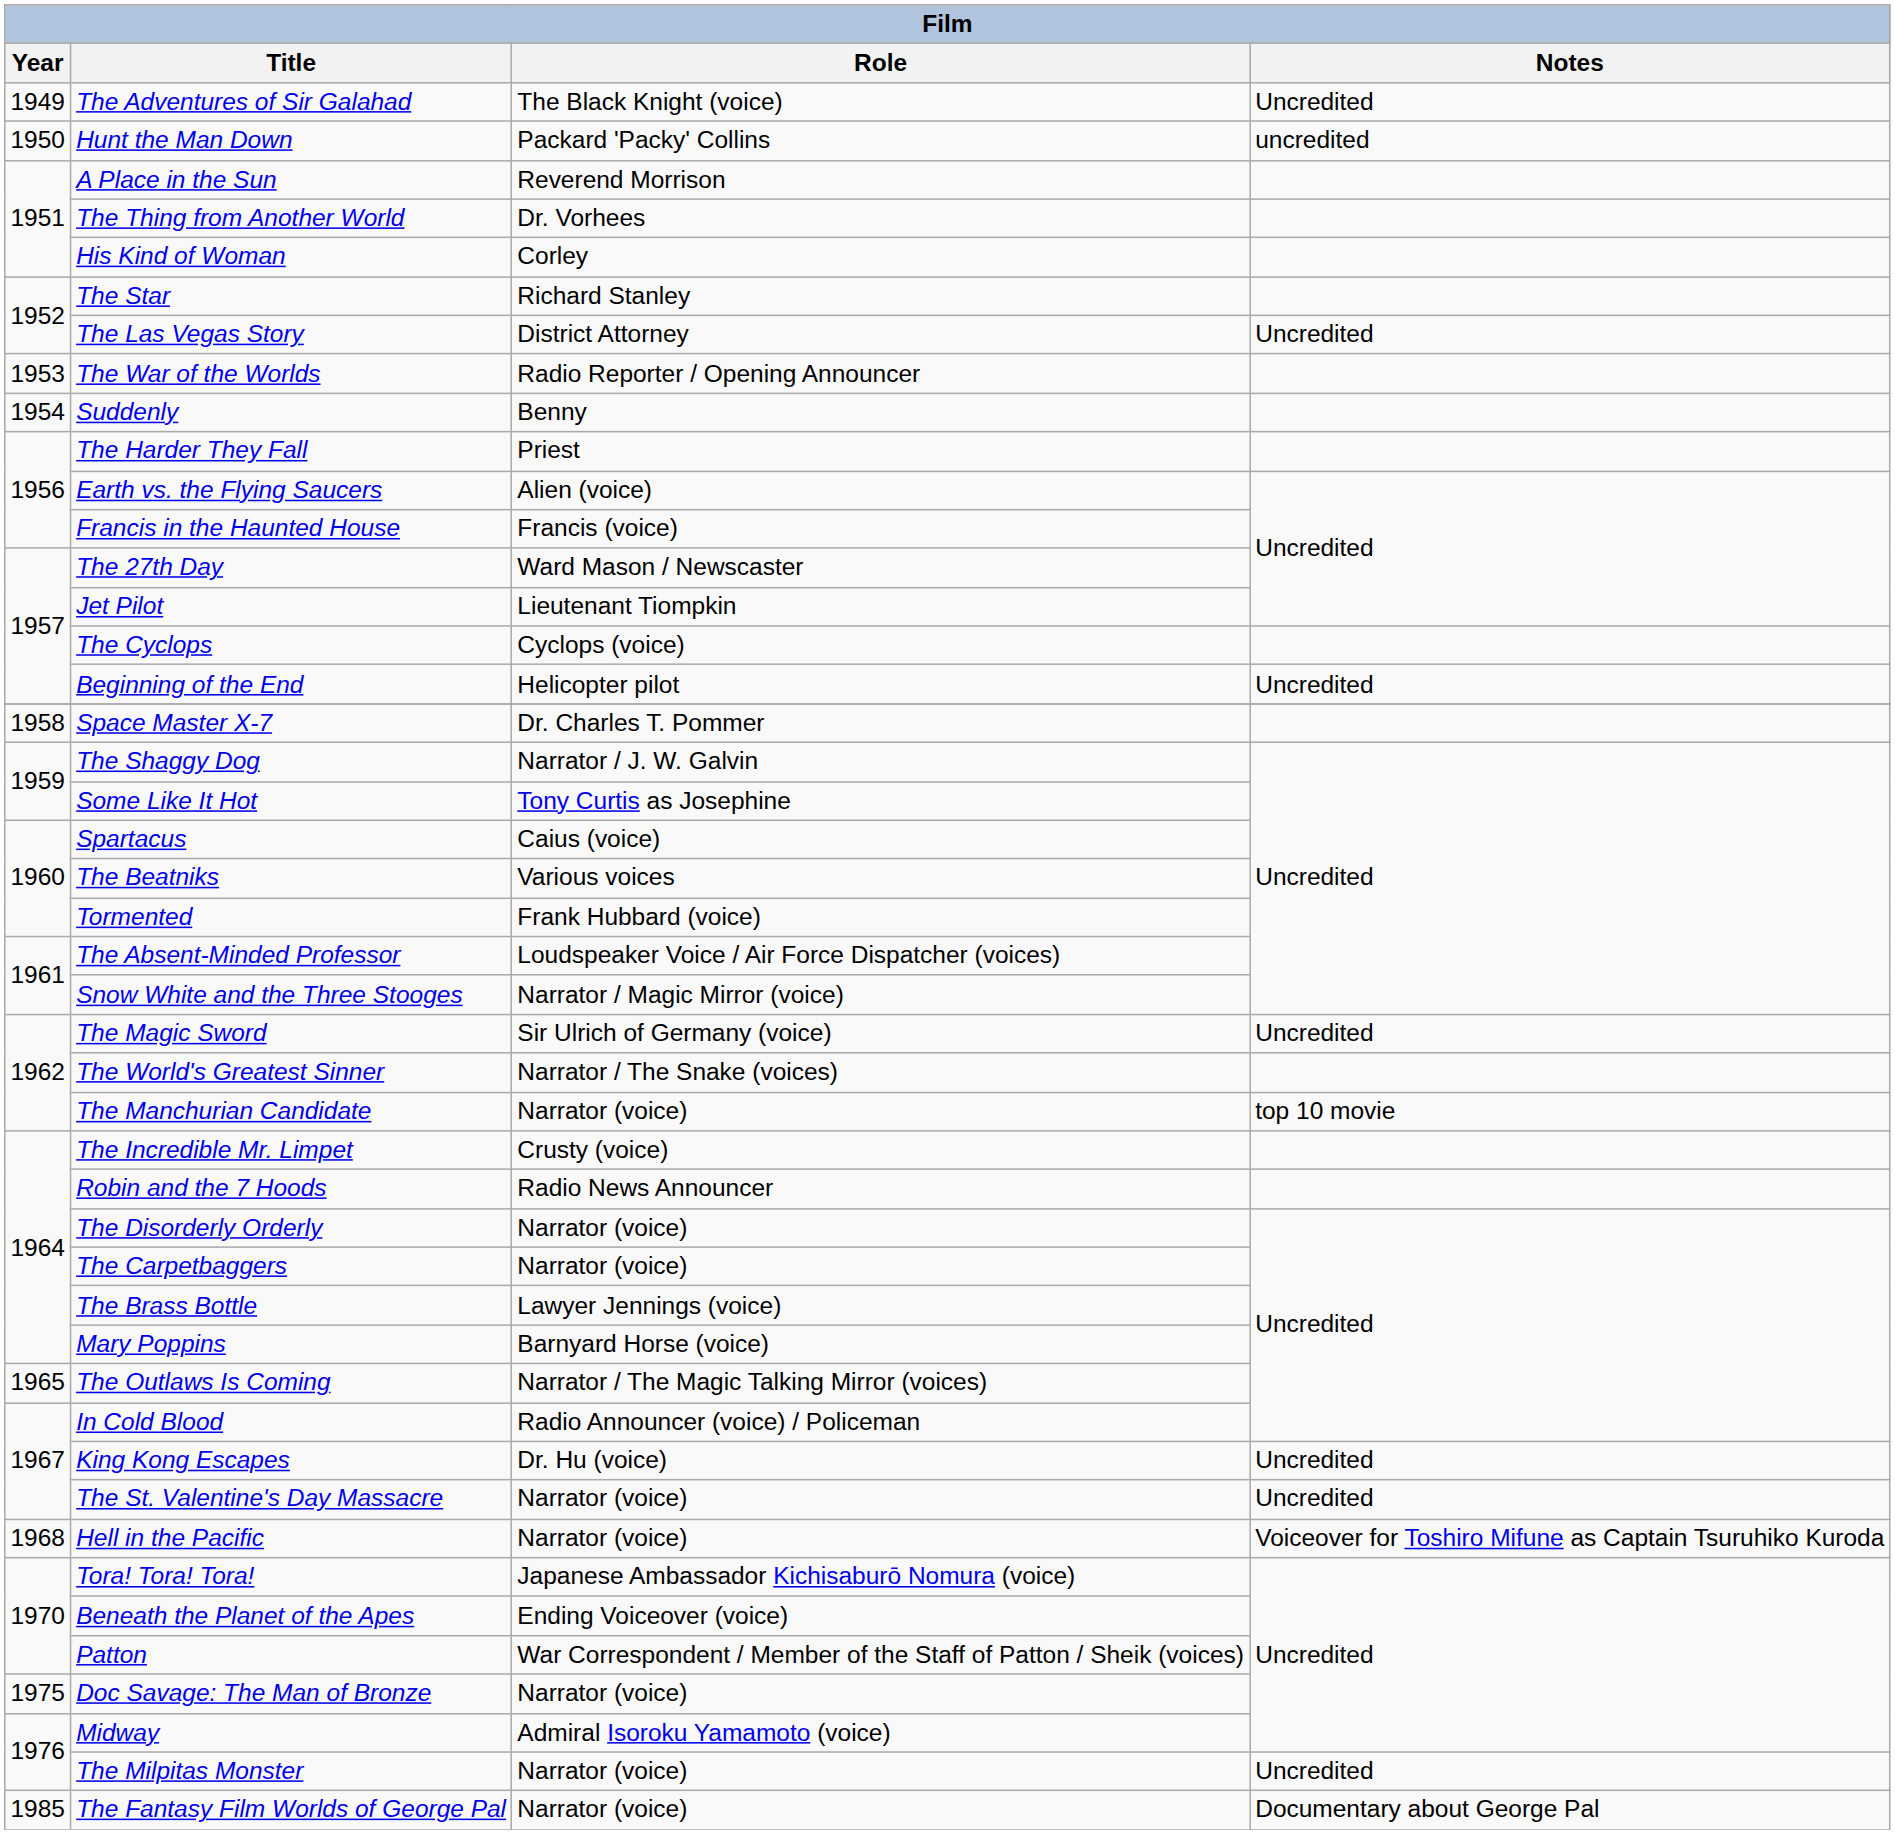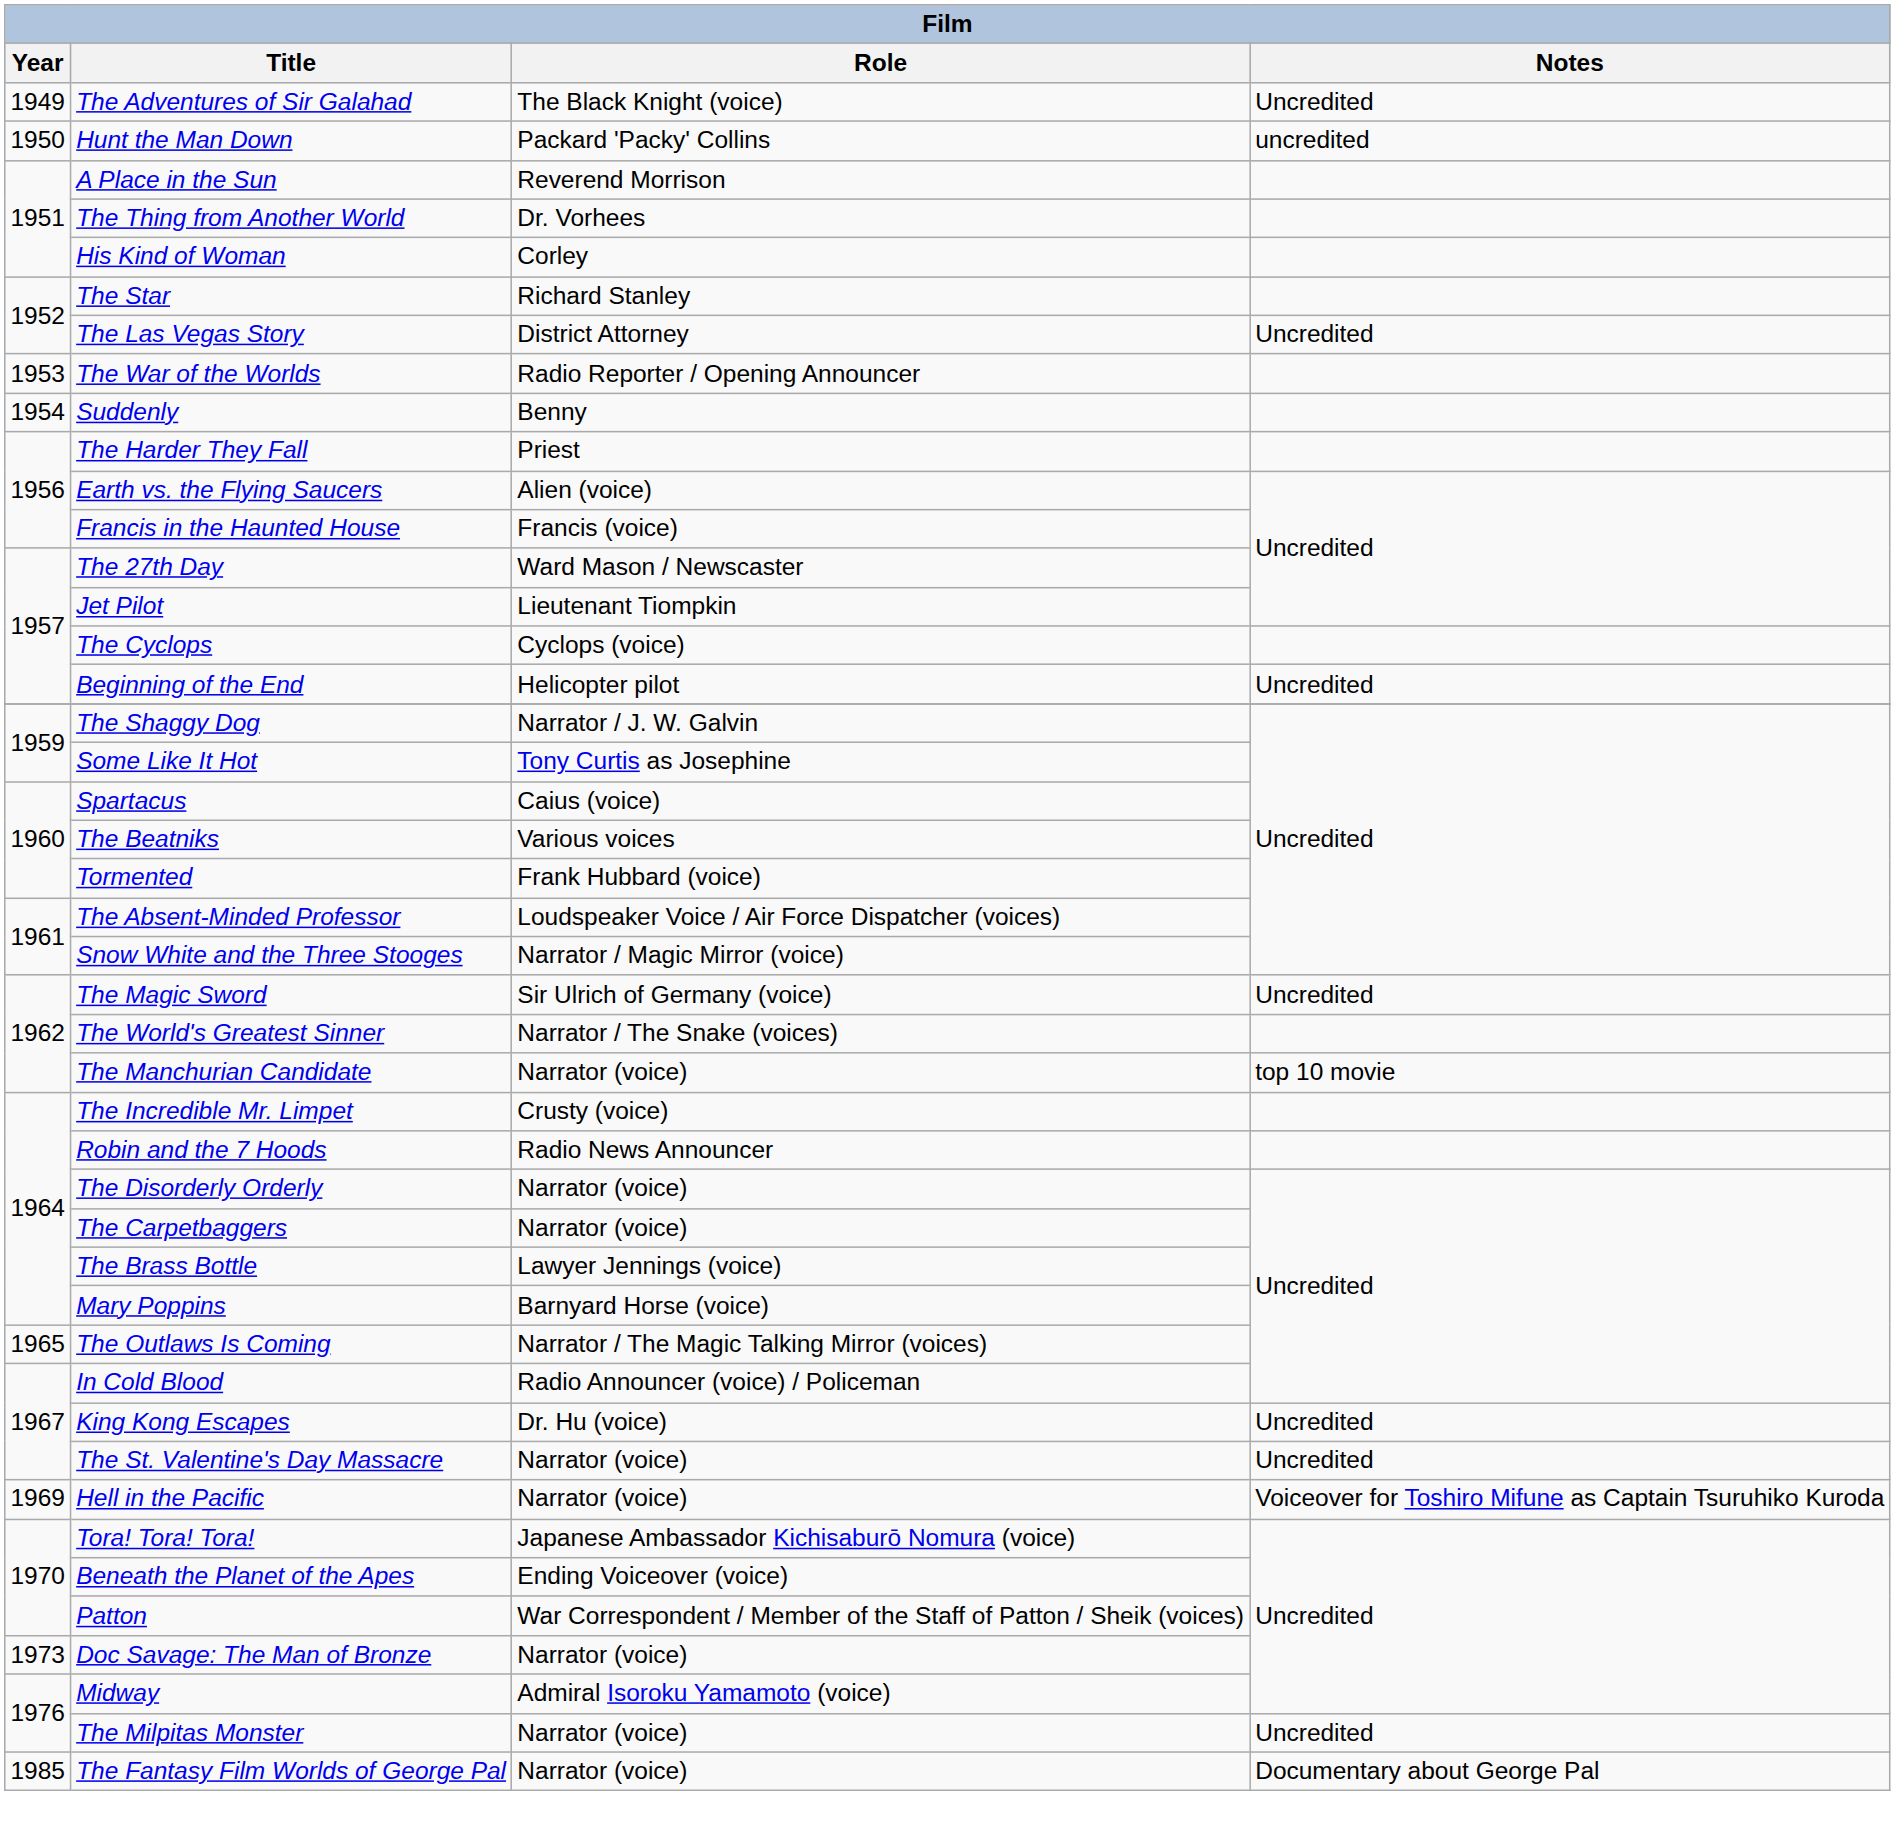 <table class="wikitable">
 <tr style="background:#ccc; text-align:center;">
 <th colspan="4" style="background: LightSteelBlue;">Film</th>
 </tr>
 <tr style="background:#ccc; text-align:center;">
 <th>Year</th>
 <th>Title</th>
 <th>Role</th>
 <th>Notes</th>
 </tr>
 <tr>
 <td>1949</td>
 <td><em><a href='#'>The Adventures of Sir Galahad</a></em></td>
 <td>The Black Knight (voice)</td>
 <td>Uncredited</td>
 </tr>
 <tr>
 <td>1950</td>
 <td><em><a href='#'>Hunt the Man Down</a></em></td>
 <td>Packard 'Packy' Collins</td>
 <td>uncredited</td>
 </tr>
 <tr>
 <td rowspan="3">1951</td>
 <td><em><a href='#'>A Place in the Sun</a></em></td>
 <td>Reverend Morrison</td>
 <td></td>
 </tr>
 <tr>
 <td><em><a href='#'>The Thing from Another World</a></em></td>
 <td>Dr. Vorhees</td>
 <td></td>
 </tr>
 <tr>
 <td><em><a href='#'>His Kind of Woman</a></em></td>
 <td>Corley</td>
 <td></td>
 </tr>
 <tr>
 <td rowspan="2">1952</td>
 <td><em><a href='#'>The Star</a></em></td>
 <td>Richard Stanley</td>
 <td></td>
 </tr>
 <tr>
 <td><a href='#'><em>The Las Vegas Story</em></a></td>
 <td>District Attorney</td>
 <td>Uncredited</td>
 </tr>
 <tr>
 <td>1953</td>
 <td><em><a href='#'>The War of the Worlds</a></em></td>
 <td>Radio Reporter / Opening Announcer</td>
 <td></td>
 </tr>
 <tr>
 <td>1954</td>
 <td><em><a href='#'>Suddenly</a></em></td>
 <td>Benny</td>
 <td></td>
 </tr>
 <tr>
 <td rowspan="3">1956</td>
 <td><em><a href='#'>The Harder They Fall</a></em></td>
 <td>Priest</td>
 <td></td>
 </tr>
 <tr>
 <td><em><a href='#'>Earth vs. the Flying Saucers</a></em></td>
 <td>Alien (voice)</td>
 <td rowspan="4">Uncredited</td>
 </tr>
 <tr>
 <td><em><a href='#'>Francis in the Haunted House</a></em></td>
 <td>Francis (voice)</td>
 </tr>
 <tr>
 <td rowspan="4">1957</td>
 <td><em><a href='#'>The 27th Day</a></em></td>
 <td>Ward Mason / Newscaster</td>
 </tr>
 <tr>
 <td><em><a href='#'>Jet Pilot</a></em></td>
 <td>Lieutenant Tiompkin</td>
 </tr>
 <tr>
 <td><em><a href='#'>The Cyclops</a></em></td>
 <td>Cyclops (voice)</td>
 <td></td>
 </tr>
 <tr>
 <td><em><a href='#'>Beginning of the End</a></em></td>
 <td>Helicopter pilot</td>
 <td>Uncredited</td>
 </tr>
 <tr>
 </tr>
 <tr>
-<td>1958</td>
-<td><em><a href='#'>Space Master X-7</a></em></td>
-<td>Dr. Charles T. Pommer</td>
-<td></td>
-</tr>
-<tr>
 <td rowspan="2">1959</td>
 <td><em><a href='#'>The Shaggy Dog</a></em></td>
 <td>Narrator / J. W. Galvin</td>
 <td rowspan="7">Uncredited</td>
 </tr>
 <tr>
 <td><em><a href='#'>Some Like It Hot</a></em></td>
 <td><a href='#'>Tony Curtis</a> as Josephine</td>
 </tr>
 <tr>
 <td rowspan="3">1960</td>
 <td><em><a href='#'>Spartacus</a></em></td>
 <td>Caius (voice)</td>
 </tr>
 <tr>
 <td><em><a href='#'>The Beatniks</a></em></td>
 <td>Various voices</td>
 </tr>
 <tr>
 <td><em><a href='#'>Tormented</a></em></td>
 <td>Frank Hubbard (voice)</td>
 </tr>
 <tr>
 <td rowspan="2">1961</td>
 <td><em><a href='#'>The Absent-Minded Professor</a></em></td>
 <td>Loudspeaker Voice / Air Force Dispatcher (voices)</td>
 </tr>
 <tr>
 <td><em><a href='#'>Snow White and the Three Stooges</a></em></td>
 <td>Narrator / Magic Mirror (voice)</td>
 </tr>
 <tr>
 <td rowspan="3">1962</td>
 <td><em><a href='#'>The Magic Sword</a></em></td>
 <td>Sir Ulrich of Germany (voice)</td>
 <td>Uncredited</td>
 </tr>
 <tr>
 <td><em><a href='#'>The World's Greatest Sinner</a></em></td>
 <td>Narrator / The Snake (voices)</td>
 <td></td>
 </tr>
 <tr>
 <td><em><a href='#'>The Manchurian Candidate</a></em></td>
 <td>Narrator (voice)</td>
 <td> top 10 movie</td>
 </tr>
 <tr>
 <td rowspan="6">1964</td>
 <td><em><a href='#'>The Incredible Mr. Limpet</a></em></td>
 <td>Crusty (voice)</td>
 <td></td>
 </tr>
 <tr>
 <td><em><a href='#'>Robin and the 7 Hoods</a></em></td>
 <td>Radio News Announcer</td>
 <td></td>
 </tr>
 <tr>
 <td><em><a href='#'>The Disorderly Orderly</a></em></td>
 <td>Narrator (voice)</td>
 <td rowspan="6">Uncredited</td>
 </tr>
 <tr>
 <td><em><a href='#'>The Carpetbaggers</a></em></td>
 <td>Narrator (voice)</td>
 </tr>
 <tr>
 <td><em><a href='#'>The Brass Bottle</a></em></td>
 <td>Lawyer Jennings (voice)</td>
 </tr>
 <tr>
 <td><em><a href='#'>Mary Poppins</a></em></td>
 <td>Barnyard Horse (voice)</td>
 </tr>
 <tr>
 <td>1965</td>
 <td><em><a href='#'>The Outlaws Is Coming</a></em></td>
 <td>Narrator / The Magic Talking Mirror (voices)</td>
 </tr>
 <tr>
 <td rowspan="3">1967</td>
 <td><em><a href='#'>In Cold Blood</a></em></td>
 <td>Radio Announcer (voice) / Policeman</td>
 </tr>
 <tr>
 <td><em><a href='#'>King Kong Escapes</a></em></td>
 <td>Dr. Hu (voice)</td>
 <td>Uncredited</td>
 </tr>
 <tr>
 <td><em><a href='#'>The St. Valentine's Day Massacre</a></em></td>
 <td>Narrator (voice)</td>
 <td>Uncredited</td>
 </tr>
 <tr>
-<td>1968</td>
+<td>1969</td>
 <td><em><a href='#'>Hell in the Pacific</a></em></td>
 <td>Narrator (voice)</td>
 <td>Voiceover for <a href='#'>Toshiro Mifune</a> as Captain Tsuruhiko Kuroda</td>
 </tr>
 <tr>
 <td rowspan="3">1970</td>
 <td><em><a href='#'>Tora! Tora! Tora!</a></em></td>
 <td>Japanese Ambassador <a href='#'>Kichisaburō Nomura</a> (voice)</td>
 <td rowspan="5">Uncredited</td>
 </tr>
 <tr>
 <td><em><a href='#'>Beneath the Planet of the Apes</a></em></td>
 <td>Ending Voiceover (voice)</td>
 </tr>
 <tr>
 <td><em><a href='#'>Patton</a></em></td>
 <td>War Correspondent / Member of the Staff of Patton / Sheik (voices)</td>
 </tr>
 <tr>
-<td>1975</td>
+<td>1973</td>
 <td><em><a href='#'>Doc Savage: The Man of Bronze</a></em></td>
 <td>Narrator (voice)</td>
 </tr>
 <tr>
 <td rowspan="2">1976</td>
 <td><em><a href='#'>Midway</a></em></td>
 <td>Admiral <a href='#'>Isoroku Yamamoto</a> (voice)</td>
 </tr>
 <tr>
 <td><em><a href='#'>The Milpitas Monster</a></em></td>
 <td>Narrator (voice)</td>
 <td>Uncredited</td>
 </tr>
 <tr>
 <td>1985</td>
 <td><em><a href='#'>The Fantasy Film Worlds of George Pal</a></em></td>
 <td>Narrator (voice)</td>
 <td>Documentary about George Pal</td>
 </tr>
 </table>
